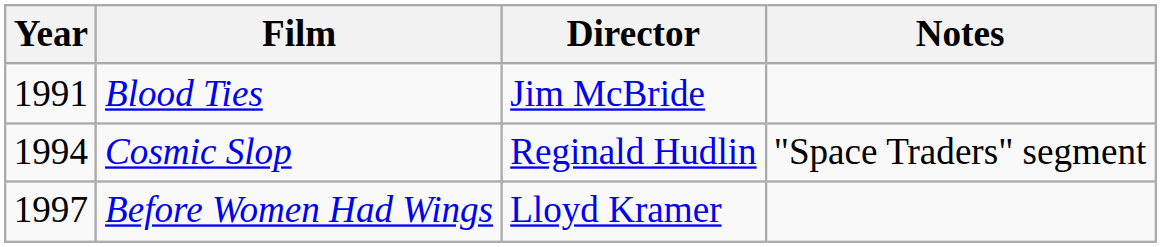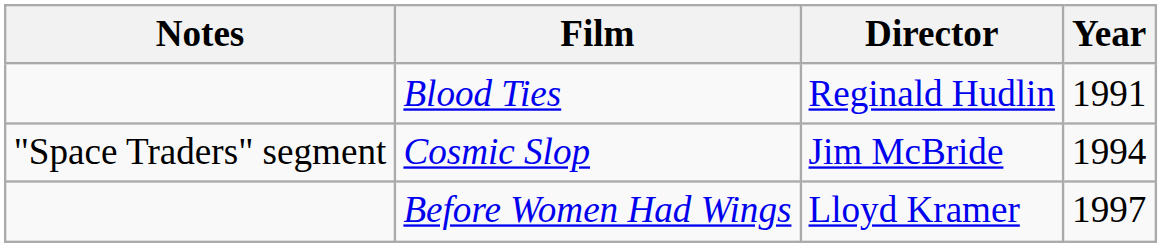 <table class="wikitable">
 <tr>
-<th>Year</th>
+<th>Notes</th>
 <th>Film</th>
 <th>Director</th>
-<th>Notes</th>
+<th>Year</th>
 </tr>
 <tr>
+<td></td>
+<td><em><a href='#'>Blood Ties</a></em></td>
+<td><a href='#'>Reginald Hudlin</a></td>
 <td>1991</td>
-<td><em><a href='#'>Blood Ties</a></em></td>
-<td><a href='#'>Jim McBride</a></td>
-<td></td>
 </tr>
 <tr>
+<td>"Space Traders" segment</td>
+<td><em><a href='#'>Cosmic Slop</a></em></td>
+<td><a href='#'>Jim McBride</a></td>
 <td>1994</td>
-<td><em><a href='#'>Cosmic Slop</a></em></td>
-<td><a href='#'>Reginald Hudlin</a></td>
-<td>"Space Traders" segment</td>
 </tr>
 <tr>
-<td>1997</td>
+<td></td>
 <td><em><a href='#'>Before Women Had Wings</a></em></td>
 <td><a href='#'>Lloyd Kramer</a></td>
-<td></td>
+<td>1997</td>
 </tr>
 </table>
